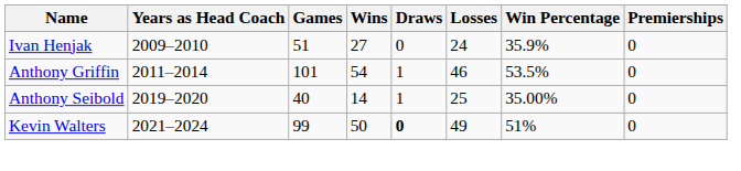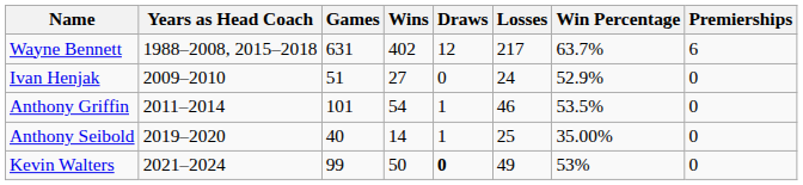 <table class="wikitable">
 <tr>
 <th>Name</th>
 <th>Years as Head Coach</th>
 <th>Games</th>
 <th>Wins</th>
 <th>Draws</th>
 <th>Losses</th>
 <th>Win Percentage</th>
 <th>Premierships</th>
 </tr>
 <tr>
+<td><a href='#'>Wayne Bennett</a></td>
+<td>1988–2008, 2015–2018</td>
+<td>631</td>
+<td>402</td>
+<td>12</td>
+<td>217</td>
+<td>63.7%</td>
+<td>6</td>
+</tr>
+<tr>
 <td><a href='#'>Ivan Henjak</a></td>
 <td>2009–2010</td>
 <td>51</td>
 <td>27</td>
 <td>0</td>
 <td>24</td>
-<td>35.9%</td>
+<td>52.9%</td>
 <td>0</td>
 </tr>
 <tr>
 <td><a href='#'>Anthony Griffin</a></td>
 <td>2011–2014</td>
 <td>101</td>
 <td>54</td>
 <td>1</td>
 <td>46</td>
 <td>53.5%</td>
 <td>0</td>
 </tr>
 <tr>
 <td><a href='#'>Anthony Seibold</a></td>
 <td>2019–2020</td>
 <td>40</td>
 <td>14</td>
 <td>1</td>
 <td>25</td>
 <td>35.00%</td>
 <td>0</td>
 </tr>
 <tr>
 <td><a href='#'>Kevin Walters</a></td>
 <td>2021–2024</td>
 <td>99</td>
 <td>50</td>
 <td><strong>0</strong></td>
 <td>49</td>
-<td>51%</td>
+<td>53%</td>
 <td>0</td>
 </tr>
 </table>
